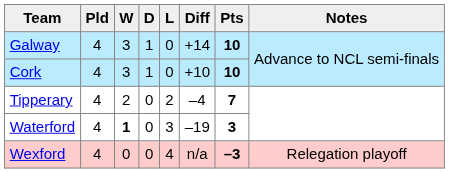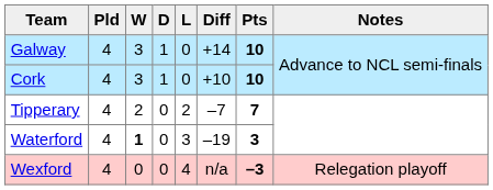 <table style=border-collapse:collapse border=1 cellspacing=0 cellpadding=5>
 <tr align=center bgcolor=#efefef>
 <th>Team</th>
 <th>Pld</th>
 <th>W</th>
 <th>D</th>
 <th>L</th>
 <th>Diff</th>
 <th>Pts</th>
 <th>Notes</th>
 </tr>
 <tr align=center style="background:#BBEBFF">
 <td style="text-align:left;"> <a href='#'>Galway</a></td>
 <td>4</td>
 <td>3</td>
 <td>1</td>
 <td>0</td>
 <td>+14</td>
 <td><strong>10</strong></td>
 <td rowspan=2>Advance to NCL semi-finals</td>
 </tr>
 <tr align=center style="background:#BBEBFF;">
 <td style="text-align:left;"> <a href='#'>Cork</a></td>
 <td>4</td>
 <td>3</td>
 <td>1</td>
 <td>0</td>
 <td>+10</td>
 <td><strong>10</strong></td>
 </tr>
 <tr align=center style="background:#FFFFFF;">
 <td style="text-align:left;"> <a href='#'>Tipperary</a></td>
 <td>4</td>
 <td>2</td>
 <td>0</td>
 <td>2</td>
-<td>–4</td>
+<td>–7</td>
 <td><strong>7</strong></td>
 <td rowspan=2></td>
 </tr>
 <tr align=center style="background:#FFFFFF;">
 <td style="text-align:left;"> <a href='#'>Waterford</a></td>
 <td>4</td>
 <td><strong>1</strong></td>
 <td>0</td>
 <td>3</td>
 <td>–19</td>
 <td><strong>3</strong></td>
 </tr>
 <tr align=center style="background:#FFCCCC;">
 <td style="text-align:left;"> <a href='#'>Wexford</a></td>
 <td>4</td>
 <td>0</td>
 <td>0</td>
 <td>4</td>
 <td>n/a</td>
 <td><strong>–3</strong></td>
 <td>Relegation playoff</td>
 </tr>
 </table>
